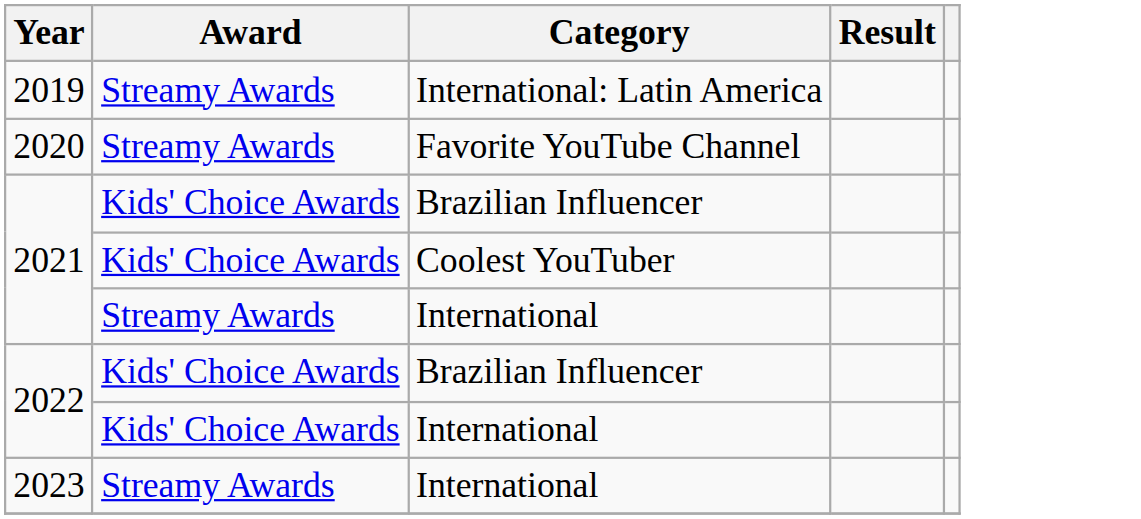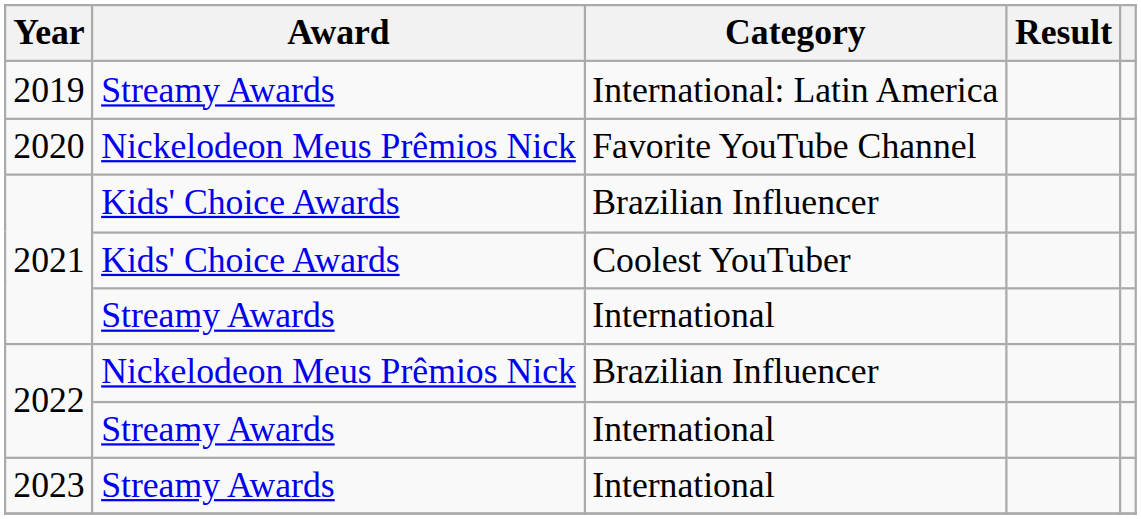 <table class="wikitable sortable plainrowheaders">
 <tr>
 <th scope="col">Year</th>
 <th scope="col">Award</th>
 <th scope="col">Category</th>
 <th scope="col">Result</th>
 <th scope="col" class="unsortable"></th>
 </tr>
 <tr>
 <td>2019</td>
 <td><a href='#'>Streamy Awards</a></td>
 <td>International: Latin America</td>
 <td></td>
 <td style="text-align:center;"></td>
 </tr>
 <tr>
 <td>2020</td>
-<td><a href='#'>Streamy Awards</a></td>
+<td><a href='#'>Nickelodeon Meus Prêmios Nick</a></td>
 <td>Favorite YouTube Channel</td>
 <td></td>
 <td style="text-align:center;"></td>
 </tr>
 <tr>
 <td rowspan="3">2021</td>
 <td><a href='#'>Kids' Choice Awards</a></td>
 <td>Brazilian Influencer</td>
 <td></td>
 <td style="text-align:center;"></td>
 </tr>
 <tr>
 <td><a href='#'>Kids' Choice Awards</a></td>
 <td>Coolest YouTuber</td>
 <td></td>
 <td style="text-align:center;"></td>
 </tr>
 <tr>
 <td><a href='#'>Streamy Awards</a></td>
 <td>International</td>
 <td></td>
 <td style="text-align:center;"></td>
 </tr>
 <tr>
 <td rowspan="2">2022</td>
-<td><a href='#'>Kids' Choice Awards</a></td>
+<td><a href='#'>Nickelodeon Meus Prêmios Nick</a></td>
 <td>Brazilian Influencer</td>
 <td></td>
 <td style="text-align:center;"></td>
 </tr>
 <tr>
-<td><a href='#'>Kids' Choice Awards</a></td>
+<td><a href='#'>Streamy Awards</a></td>
 <td>International</td>
 <td></td>
 <td style="text-align:center;"></td>
 </tr>
 <tr>
 <td>2023</td>
 <td><a href='#'>Streamy Awards</a></td>
 <td>International</td>
 <td></td>
 <td style="text-align:center;"></td>
 </tr>
 <tr>
 </tr>
 </table>
